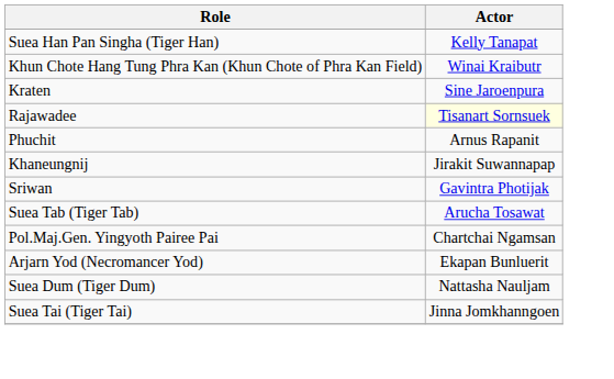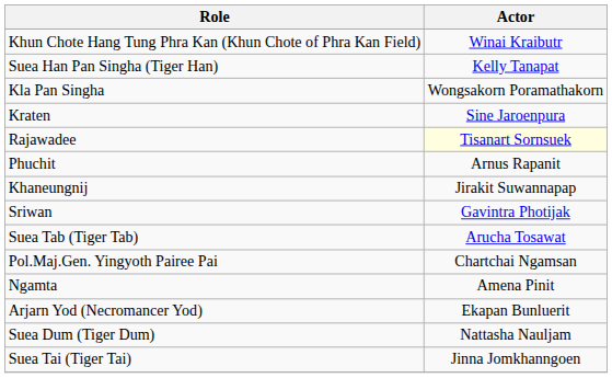 <table class="wikitable">
 <tr>
 <th>Role</th>
 <th>Actor</th>
 </tr>
 <tr>
 </tr>
 <tr>
+<td>Khun Chote Hang Tung Phra Kan (Khun Chote of Phra Kan Field)</td>
+<td align="center"><a href='#'>Winai Kraibutr</a></td>
+</tr>
+<tr>
 <td>Suea Han Pan Singha (Tiger Han)</td>
 <td align="center"><a href='#'>Kelly Tanapat</a></td>
 </tr>
 <tr>
-<td>Khun Chote Hang Tung Phra Kan (Khun Chote of Phra Kan Field)</td>
-<td align="center"><a href='#'>Winai Kraibutr</a></td>
+<td>Kla Pan Singha</td>
+<td align="center">Wongsakorn Poramathakorn</td>
 </tr>
 <tr>
 <td>Kraten</td>
 <td align="center"><a href='#'>Sine Jaroenpura</a></td>
 </tr>
 <tr>
 <td>Rajawadee</td>
 <td align="center" style="background: lightyellow;"><a href='#'>Tisanart Sornsuek</a></td>
 </tr>
 <tr>
 <td>Phuchit</td>
 <td align="center">Arnus Rapanit</td>
 </tr>
 <tr>
 <td>Khaneungnij</td>
 <td align="center">Jirakit Suwannapap</td>
 </tr>
 <tr>
 <td>Sriwan</td>
 <td align="center"><a href='#'>Gavintra Photijak</a></td>
 </tr>
 <tr>
 <td>Suea Tab (Tiger Tab)</td>
 <td align="center"><a href='#'>Arucha Tosawat</a></td>
 </tr>
 <tr>
 <td>Pol.Maj.Gen. Yingyoth Pairee Pai</td>
 <td align="center">Chartchai Ngamsan</td>
 </tr>
 <tr>
+<td>Ngamta</td>
+<td align="center">Amena Pinit</td>
+</tr>
+<tr>
 <td>Arjarn Yod (Necromancer Yod)</td>
 <td align="center">Ekapan Bunluerit</td>
 </tr>
 <tr>
 <td>Suea Dum (Tiger Dum)</td>
 <td align="center">Nattasha Nauljam</td>
 </tr>
 <tr>
 <td>Suea Tai (Tiger Tai)</td>
 <td align="center">Jinna Jomkhanngoen</td>
 </tr>
 <tr>
 </tr>
 </table>
